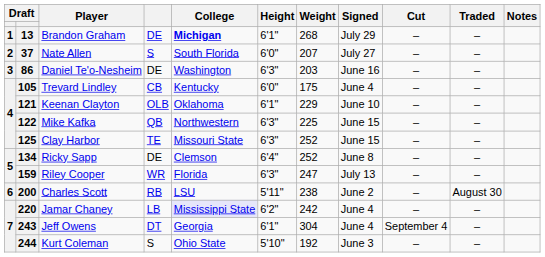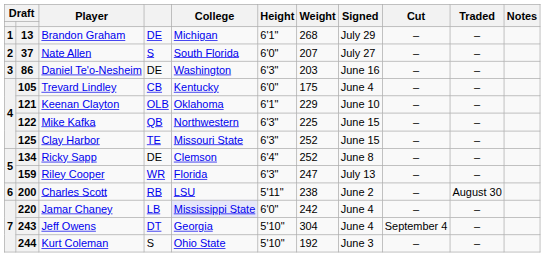 <table class="wikitable" style="font-size: 95%;">
 <tr>
 <th colspan="2">Draft</th>
 <th rowspan="2">Player</th>
 <th rowspan="2"></th>
 <th rowspan="2">College</th>
 <th rowspan="2">Height</th>
 <th rowspan="2">Weight</th>
 <th rowspan="2">Signed</th>
 <th rowspan="2">Cut</th>
 <th rowspan="2">Traded</th>
 <th rowspan="2">Notes</th>
 </tr>
 <tr>
 <th></th>
 <th></th>
 </tr>
 <tr>
 <th>1</th>
 <th>13</th>
 <td><a href='#'>Brandon Graham</a></td>
 <td><a href='#'>DE</a></td>
-<td><strong><a href='#'>Michigan</a></strong></td>
+<td><a href='#'>Michigan</a></td>
 <td>6'1"</td>
 <td>268</td>
 <td>July 29</td>
 <td style="text-align:center;">–</td>
 <td style="text-align:center;">–</td>
 <td></td>
 </tr>
 <tr>
 <th>2</th>
 <th>37</th>
 <td><a href='#'>Nate Allen</a></td>
 <td><a href='#'>S</a></td>
 <td><a href='#'>South Florida</a></td>
 <td>6'0"</td>
 <td>207</td>
 <td>July 27</td>
 <td style="text-align:center;">–</td>
 <td style="text-align:center;">–</td>
 <td> </td>
 </tr>
 <tr>
 <th>3</th>
 <th>86</th>
 <td><a href='#'>Daniel Te'o-Nesheim</a></td>
 <td>DE</td>
 <td><a href='#'>Washington</a></td>
 <td>6'3"</td>
 <td>203</td>
 <td>June 16</td>
 <td style="text-align:center;">–</td>
 <td style="text-align:center;">–</td>
 <td> </td>
 </tr>
 <tr>
 <th rowspan="4">4</th>
 <th>105</th>
 <td><a href='#'>Trevard Lindley</a></td>
 <td><a href='#'>CB</a></td>
 <td><a href='#'>Kentucky</a></td>
 <td>6'0"</td>
 <td>175</td>
 <td>June 4</td>
 <td style="text-align:center;">–</td>
 <td style="text-align:center;">–</td>
 <td>  </td>
 </tr>
 <tr>
 <th>121</th>
 <td><a href='#'>Keenan Clayton</a></td>
 <td><a href='#'>OLB</a></td>
 <td><a href='#'>Oklahoma</a></td>
 <td>6'1"</td>
 <td>229</td>
 <td>June 10</td>
 <td style="text-align:center;">–</td>
 <td style="text-align:center;">–</td>
 <td></td>
 </tr>
 <tr>
 <th>122</th>
 <td><a href='#'>Mike Kafka</a></td>
 <td><a href='#'>QB</a></td>
 <td><a href='#'>Northwestern</a></td>
 <td>6'3"</td>
 <td>225</td>
 <td>June 15</td>
 <td style="text-align:center;">–</td>
 <td style="text-align:center;">–</td>
 <td></td>
 </tr>
 <tr>
 <th>125</th>
 <td><a href='#'>Clay Harbor</a></td>
 <td><a href='#'>TE</a></td>
 <td><a href='#'>Missouri State</a></td>
 <td>6'3"</td>
 <td>252</td>
 <td>June 15</td>
 <td style="text-align:center;">–</td>
 <td style="text-align:center;">–</td>
 <td></td>
 </tr>
 <tr>
 <th rowspan="2">5</th>
 <th>134</th>
 <td><a href='#'>Ricky Sapp</a></td>
 <td>DE</td>
 <td><a href='#'>Clemson</a></td>
 <td>6'4"</td>
 <td>252</td>
 <td>June 8</td>
 <td style="text-align:center;">–</td>
 <td style="text-align:center;">–</td>
 <td>   </td>
 </tr>
 <tr>
 <th>159</th>
 <td><a href='#'>Riley Cooper</a></td>
 <td><a href='#'>WR</a></td>
 <td><a href='#'>Florida</a></td>
 <td>6'3"</td>
 <td>247</td>
 <td>July 13</td>
 <td style="text-align:center;">–</td>
 <td style="text-align:center;">–</td>
 <td></td>
 </tr>
 <tr>
 <th>6</th>
 <th>200</th>
 <td><a href='#'>Charles Scott</a></td>
 <td><a href='#'>RB</a></td>
 <td><a href='#'>LSU</a></td>
 <td>5'11"</td>
 <td>238</td>
 <td>June 2</td>
 <td style="text-align:center;">–</td>
 <td>August 30</td>
 <td> </td>
 </tr>
 <tr>
 <th rowspan="3">7</th>
 <th>220</th>
 <td><a href='#'>Jamar Chaney</a></td>
 <td><a href='#'>LB</a></td>
 <td style="background: lavender;"><a href='#'>Mississippi State</a></td>
-<td>6'2"</td>
+<td>6'0"</td>
 <td>242</td>
 <td>June 4</td>
 <td style="text-align:center;">–</td>
 <td style="text-align:center;">–</td>
 <td> </td>
 </tr>
 <tr>
 <th>243</th>
 <td><a href='#'>Jeff Owens</a></td>
 <td><a href='#'>DT</a></td>
 <td><a href='#'>Georgia</a></td>
-<td>6'1"</td>
+<td>5'10"</td>
 <td>304</td>
 <td>June 4</td>
 <td style="text-align:center;">September 4</td>
 <td style="text-align:center;">–</td>
 <td></td>
 </tr>
 <tr>
 <th>244</th>
 <td><a href='#'>Kurt Coleman</a></td>
 <td>S</td>
 <td><a href='#'>Ohio State</a></td>
 <td>5'10"</td>
 <td>192</td>
 <td>June 3</td>
 <td style="text-align:center;">–</td>
 <td style="text-align:center;">–</td>
 <td></td>
 </tr>
 </table>
